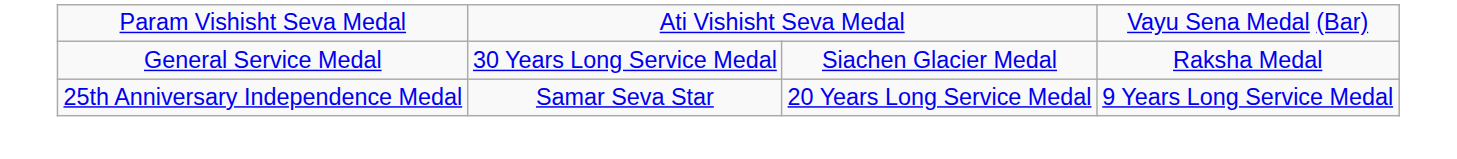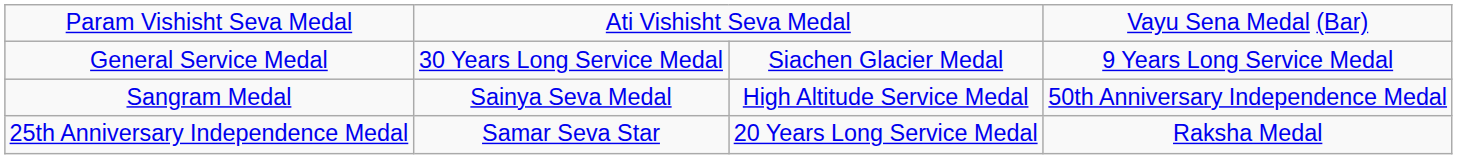 <table class="wikitable" style="margin:1em auto; text-align:center;">
 <tr>
 <td><a href='#'>Param Vishisht Seva Medal</a></td>
 <td colspan="2"><a href='#'>Ati Vishisht Seva Medal</a></td>
 <td><a href='#'>Vayu Sena Medal</a> <a href='#'>(Bar)</a></td>
 </tr>
 <tr>
 <td><a href='#'>General Service Medal</a></td>
 <td><a href='#'>30 Years Long Service Medal</a></td>
 <td><a href='#'>Siachen Glacier Medal</a></td>
-<td><a href='#'>Raksha Medal</a></td>
+<td><a href='#'>9 Years Long Service Medal</a></td>
+</tr>
+<tr>
+<td><a href='#'>Sangram Medal</a></td>
+<td><a href='#'>Sainya Seva Medal</a></td>
+<td><a href='#'>High Altitude Service Medal</a></td>
+<td><a href='#'>50th Anniversary Independence Medal</a></td>
 </tr>
 <tr>
 <td><a href='#'>25th Anniversary Independence Medal</a></td>
 <td><a href='#'>Samar Seva Star</a></td>
 <td><a href='#'>20 Years Long Service Medal</a></td>
-<td><a href='#'>9 Years Long Service Medal</a></td>
+<td><a href='#'>Raksha Medal</a></td>
 </tr>
 </table>
